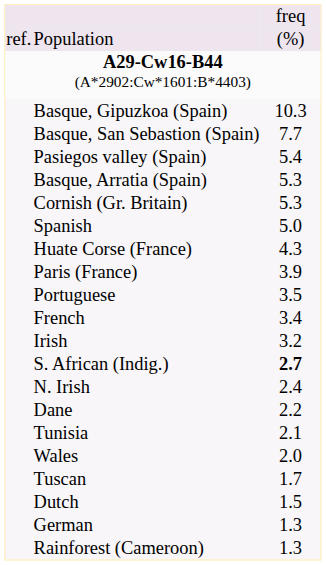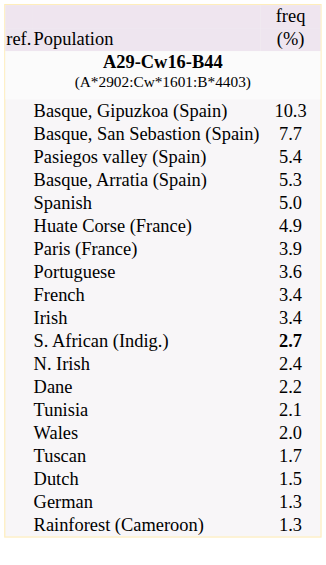 <table border="0" cellspacing="0" cellpadding="1" align="right" style="text-align:center; margin-left: 3em;  border:1px #ffeebb solid; background:#f8f6f8; ">
 <tr style="background:#efe5ef">
 <td></td>
 <td></td>
 <td>freq</td>
 </tr>
 <tr style="background:#eee5ef">
 <td>ref.</td>
 <td align="left">Population</td>
 <td style="width:50px">(%)</td>
 </tr>
 <tr style="background:#fbfbfb">
 <td Colspan = 3><strong>A29-Cw16-B44</strong><br><sup>(A*2902:Cw*1601:B*4403)</sup></td>
 </tr>
 <tr>
 <td></td>
 <td align=left>Basque, Gipuzkoa (Spain)</td>
 <td>10.3</td>
 </tr>
 <tr>
 <td></td>
 <td align=left>Basque, San Sebastion (Spain)</td>
 <td>7.7</td>
 </tr>
 <tr>
 <td></td>
 <td align=left>Pasiegos valley (Spain)</td>
 <td>5.4</td>
 </tr>
 <tr>
 <td></td>
 <td align=left>Basque, Arratia (Spain)</td>
 <td>5.3</td>
 </tr>
 <tr>
 <td></td>
-<td align=left>Cornish (Gr. Britain)</td>
-<td>5.3</td>
-</tr>
-<tr>
-<td></td>
 <td align=left>Spanish</td>
 <td>5.0</td>
 </tr>
 <tr>
 <td></td>
 <td align=left>Huate Corse (France)</td>
-<td>4.3</td>
+<td>4.9</td>
 </tr>
 <tr>
 <td></td>
 <td align=left>Paris (France)</td>
 <td>3.9</td>
 </tr>
 <tr>
 <td></td>
 <td align=left>Portuguese</td>
-<td>3.5</td>
+<td>3.6</td>
 </tr>
 <tr>
 <td></td>
 <td align=left>French</td>
 <td>3.4</td>
 </tr>
 <tr>
 <td></td>
 <td align=left>Irish</td>
-<td>3.2</td>
+<td>3.4</td>
 </tr>
 <tr>
 <td></td>
 <td align=left>S. African (Indig.)</td>
 <td><strong>2.7</strong></td>
 </tr>
 <tr>
 <td></td>
 <td align=left>N. Irish</td>
 <td>2.4</td>
 </tr>
 <tr>
 <td></td>
 <td align=left>Dane</td>
 <td>2.2</td>
 </tr>
 <tr>
 <td></td>
 <td align=left>Tunisia</td>
 <td>2.1</td>
 </tr>
 <tr>
 <td></td>
 <td align=left>Wales</td>
 <td>2.0</td>
 </tr>
 <tr>
 <td></td>
 <td align=left>Tuscan</td>
 <td>1.7</td>
 </tr>
 <tr>
 <td></td>
 <td align=left>Dutch</td>
 <td>1.5</td>
 </tr>
 <tr>
 <td></td>
 <td align=left>German</td>
 <td>1.3</td>
 </tr>
 <tr>
 <td></td>
 <td align=left>Rainforest (Cameroon)</td>
 <td>1.3</td>
 </tr>
 </table>
